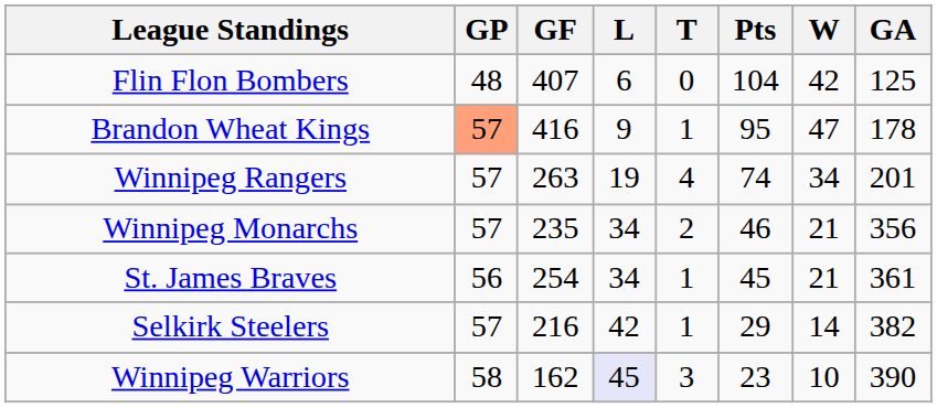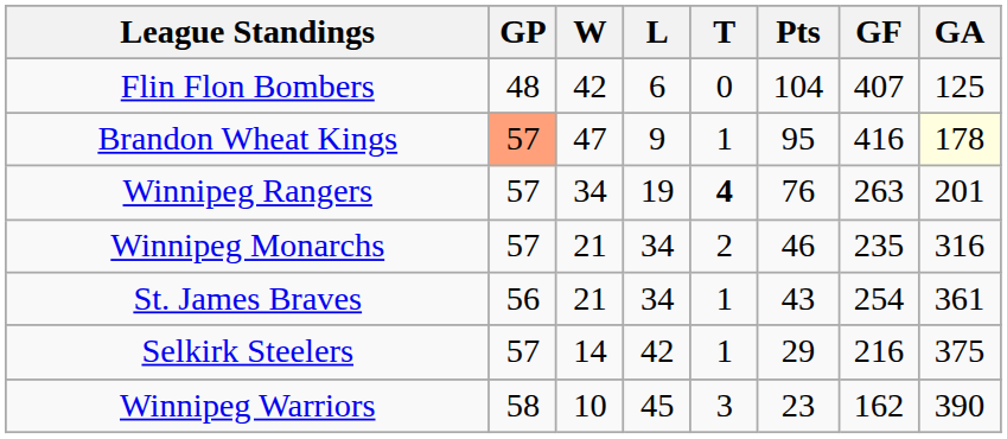 <table class="wikitable" style="text-align:center">
 <tr>
 <th width="45%">League Standings</th>
 <th width="6.25%">GP</th>
-<th width="7.5%">GF</th>
+<th width="6.25%">W</th>
 <th width="6.25%">L</th>
 <th width="6.25%">T</th>
 <th width="7.5%">Pts</th>
-<th width="6.25%">W</th>
+<th width="7.5%">GF</th>
 <th width="7.5%">GA</th>
 </tr>
 <tr>
 <td><a href='#'>Flin Flon Bombers</a></td>
 <td>48</td>
-<td>407</td>
+<td>42</td>
 <td>6</td>
 <td>0</td>
 <td>104</td>
-<td>42</td>
+<td>407</td>
 <td>125</td>
 </tr>
 <tr>
 <td><a href='#'>Brandon Wheat Kings</a></td>
 <td style="background: lightsalmon;">57</td>
-<td>416</td>
+<td>47</td>
 <td>9</td>
 <td>1</td>
 <td>95</td>
-<td>47</td>
-<td>178</td>
+<td>416</td>
+<td style="background: lightyellow;">178</td>
 </tr>
 <tr>
 <td><a href='#'>Winnipeg Rangers</a></td>
 <td>57</td>
+<td>34</td>
+<td>19</td>
+<td><strong>4</strong></td>
+<td>76</td>
 <td>263</td>
-<td>19</td>
-<td>4</td>
-<td>74</td>
-<td>34</td>
 <td>201</td>
 </tr>
 <tr>
 <td><a href='#'>Winnipeg Monarchs</a></td>
 <td>57</td>
-<td>235</td>
+<td>21</td>
 <td>34</td>
 <td>2</td>
 <td>46</td>
-<td>21</td>
-<td>356</td>
+<td>235</td>
+<td>316</td>
 </tr>
 <tr>
 <td><a href='#'>St. James Braves</a></td>
 <td>56</td>
-<td>254</td>
+<td>21</td>
 <td>34</td>
 <td>1</td>
-<td>45</td>
-<td>21</td>
+<td>43</td>
+<td>254</td>
 <td>361</td>
 </tr>
 <tr>
 <td><a href='#'>Selkirk Steelers</a></td>
 <td>57</td>
-<td>216</td>
+<td>14</td>
 <td>42</td>
 <td>1</td>
 <td>29</td>
-<td>14</td>
-<td>382</td>
+<td>216</td>
+<td>375</td>
 </tr>
 <tr>
 <td><a href='#'>Winnipeg Warriors</a></td>
 <td>58</td>
-<td>162</td>
-<td style="background: lavender;">45</td>
+<td>10</td>
+<td>45</td>
 <td>3</td>
 <td>23</td>
-<td>10</td>
+<td>162</td>
 <td>390</td>
 </tr>
 </table>
